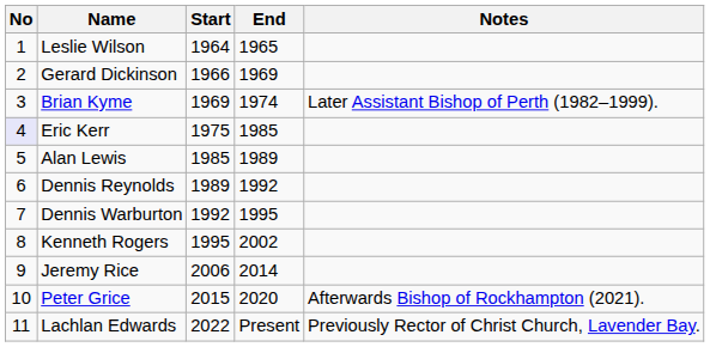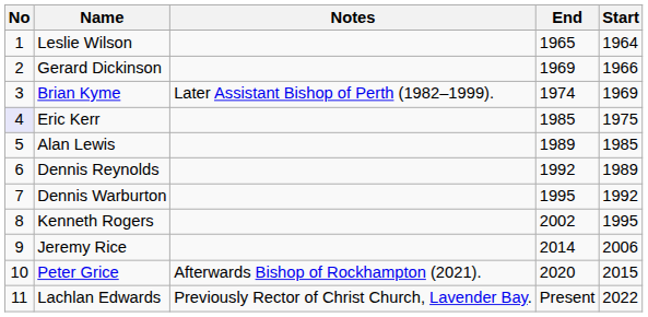 <table class="wikitable sortable">
 <tr>
 <th>No</th>
 <th>Name</th>
+<th>Notes</th>
+<th>End</th>
 <th>Start</th>
-<th>End</th>
-<th>Notes</th>
 </tr>
 <tr>
 <td style="text-align: center;">1</td>
 <td>Leslie Wilson</td>
+<td></td>
+<td>1965</td>
 <td>1964</td>
-<td>1965</td>
-<td></td>
 </tr>
 <tr>
 <td style="text-align: center;">2</td>
 <td>Gerard Dickinson</td>
+<td></td>
+<td>1969</td>
 <td>1966</td>
-<td>1969</td>
-<td></td>
 </tr>
 <tr>
 <td style="text-align: center;">3</td>
 <td><a href='#'>Brian Kyme</a></td>
+<td>Later <a href='#'>Assistant Bishop of Perth</a> (1982–1999).</td>
+<td>1974</td>
 <td>1969</td>
-<td>1974</td>
-<td>Later <a href='#'>Assistant Bishop of Perth</a> (1982–1999).</td>
 </tr>
 <tr>
 <td style="background: lavender; text-align: center;">4</td>
 <td>Eric Kerr</td>
+<td></td>
+<td>1985</td>
 <td>1975</td>
-<td>1985</td>
-<td></td>
 </tr>
 <tr>
 <td style="text-align: center;">5</td>
 <td>Alan Lewis</td>
+<td></td>
+<td>1989</td>
 <td>1985</td>
-<td>1989</td>
-<td></td>
 </tr>
 <tr>
 <td style="text-align: center;">6</td>
 <td>Dennis Reynolds</td>
+<td></td>
+<td>1992</td>
 <td>1989</td>
-<td>1992</td>
-<td></td>
 </tr>
 <tr>
 <td style="text-align: center;">7</td>
 <td>Dennis Warburton</td>
+<td></td>
+<td>1995</td>
 <td>1992</td>
-<td>1995</td>
-<td></td>
 </tr>
 <tr>
 <td style="text-align: center;">8</td>
 <td>Kenneth Rogers</td>
+<td></td>
+<td>2002</td>
 <td>1995</td>
-<td>2002</td>
-<td></td>
 </tr>
 <tr>
 <td style="text-align: center;">9</td>
 <td>Jeremy Rice</td>
+<td></td>
+<td>2014</td>
 <td>2006</td>
-<td>2014</td>
-<td></td>
 </tr>
 <tr>
 <td style="text-align: center;">10</td>
 <td><a href='#'>Peter Grice</a></td>
+<td>Afterwards <a href='#'>Bishop of Rockhampton</a> (2021).</td>
+<td>2020</td>
 <td>2015</td>
-<td>2020</td>
-<td>Afterwards <a href='#'>Bishop of Rockhampton</a> (2021).</td>
 </tr>
 <tr>
 <td style="text-align: center;">11</td>
 <td>Lachlan Edwards</td>
+<td>Previously Rector of Christ Church, <a href='#'>Lavender Bay</a>.</td>
+<td>Present</td>
 <td>2022</td>
-<td>Present</td>
-<td>Previously Rector of Christ Church, <a href='#'>Lavender Bay</a>.</td>
 </tr>
 </table>
